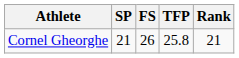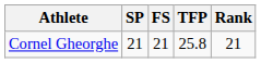 <table class="wikitable" border="1" style="font-size:90%">
 <tr>
 <th>Athlete</th>
 <th>SP</th>
 <th>FS</th>
 <th>TFP</th>
 <th>Rank</th>
 </tr>
 <tr align=center>
 <td align=left><a href='#'>Cornel Gheorghe</a></td>
 <td>21</td>
-<td>26</td>
+<td>21</td>
 <td>25.8</td>
 <td>21</td>
 </tr>
 </table>
